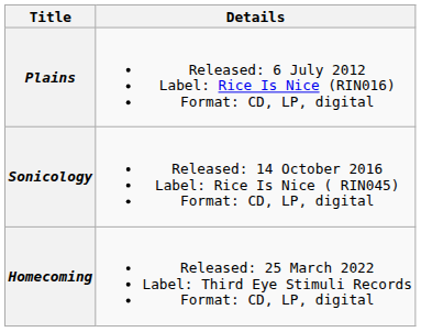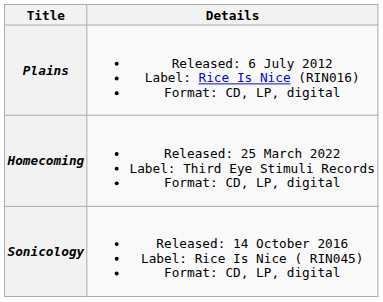 <table class="wikitable plainrowheaders" style="text-align:center;">
 <tr>
 <th>Title</th>
 <th>Details</th>
 </tr>
 <tr>
 <th scope="row"><em>Plains</em></th>
 <td><br><ul><li>Released: 6 July 2012</li><li>Label: <a href='#'>Rice Is Nice</a> (RIN016)</li><li>Format: CD, LP, digital</li></ul></td>
 </tr>
 <tr>
+<th scope="row"><em>Homecoming</em></th>
+<td><br><ul><li>Released: 25 March 2022</li><li>Label: Third Eye Stimuli Records</li><li>Format: CD, LP, digital</li></ul></td>
+</tr>
+<tr>
 <th scope="row"><em>Sonicology</em></th>
 <td><br><ul><li>Released: 14 October 2016</li><li>Label: Rice Is Nice ( RIN045)</li><li>Format: CD, LP, digital</li></ul></td>
 </tr>
-<tr>
-<th scope="row"><em>Homecoming</em></th>
-<td><br><ul><li>Released: 25 March 2022</li><li>Label: Third Eye Stimuli Records</li><li>Format: CD, LP, digital</li></ul></td>
-</tr>
 </table>
